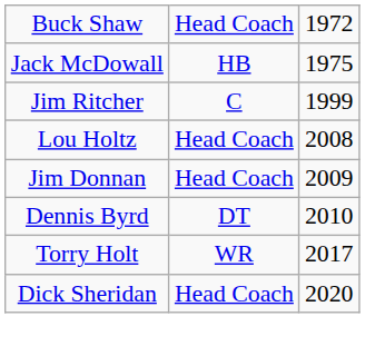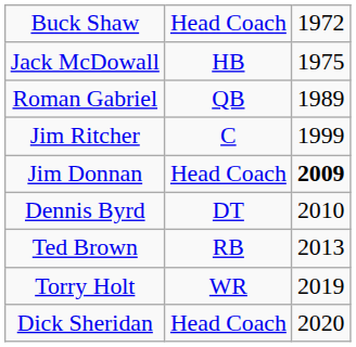 <table class="wikitable" style="text-align:center">
 <tr>
 <td><a href='#'>Buck Shaw</a></td>
 <td><a href='#'>Head Coach</a></td>
 <td>1972</td>
 </tr>
 <tr>
 <td><a href='#'>Jack McDowall</a></td>
 <td><a href='#'>HB</a></td>
 <td>1975</td>
 </tr>
 <tr>
+<td><a href='#'>Roman Gabriel</a></td>
+<td><a href='#'>QB</a></td>
+<td>1989</td>
+</tr>
+<tr>
 <td><a href='#'>Jim Ritcher</a></td>
 <td><a href='#'>C</a></td>
 <td>1999</td>
 </tr>
 <tr>
-<td><a href='#'>Lou Holtz</a></td>
-<td><a href='#'>Head Coach</a></td>
-<td>2008</td>
-</tr>
-<tr>
 <td><a href='#'>Jim Donnan</a></td>
 <td><a href='#'>Head Coach</a></td>
-<td>2009</td>
+<td><strong>2009</strong></td>
 </tr>
 <tr>
 <td><a href='#'>Dennis Byrd</a></td>
 <td><a href='#'>DT</a></td>
 <td>2010</td>
 </tr>
 <tr>
+<td><a href='#'>Ted Brown</a></td>
+<td><a href='#'>RB</a></td>
+<td>2013</td>
+</tr>
+<tr>
 <td><a href='#'>Torry Holt</a></td>
 <td><a href='#'>WR</a></td>
-<td>2017</td>
+<td>2019</td>
 </tr>
 <tr>
 <td><a href='#'>Dick Sheridan</a></td>
 <td><a href='#'>Head Coach</a></td>
 <td>2020</td>
 </tr>
 </table>
